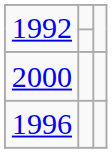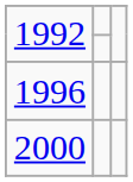 <table class="wikitable">
 <tr>
 <td rowspan="2"><a href='#'>1992</a></td>
 <td></td>
 <td rowspan="2"></td>
 </tr>
 <tr>
 <td></td>
 </tr>
 <tr>
+<td><a href='#'>1996</a></td>
+<td></td>
+<td></td>
+</tr>
+<tr>
 <td><a href='#'>2000</a></td>
 <td></td>
 <td></td>
 </tr>
-<tr>
-<td><a href='#'>1996</a></td>
-<td></td>
-<td></td>
-</tr>
 </table>
